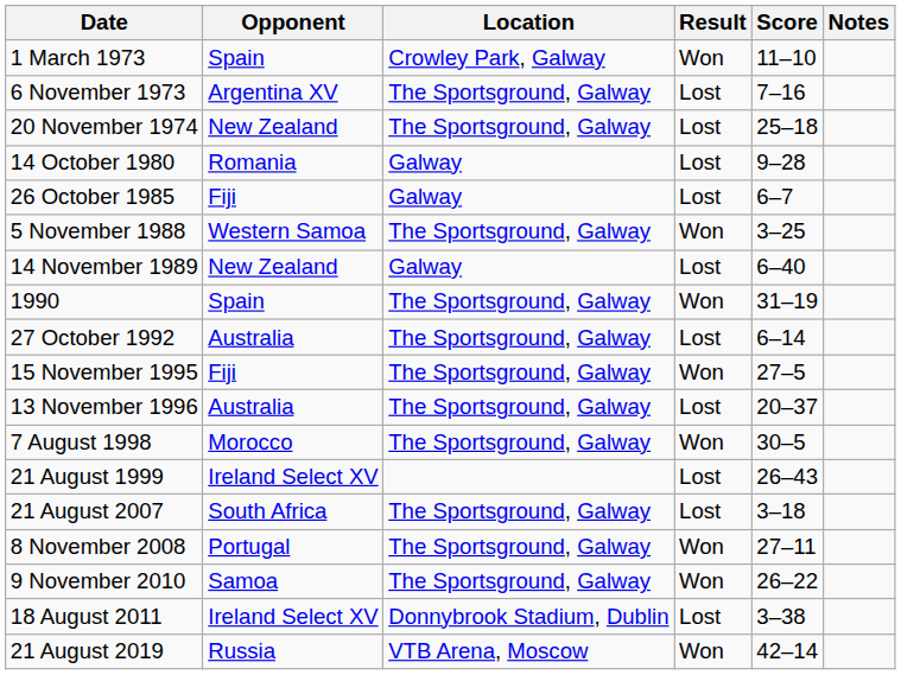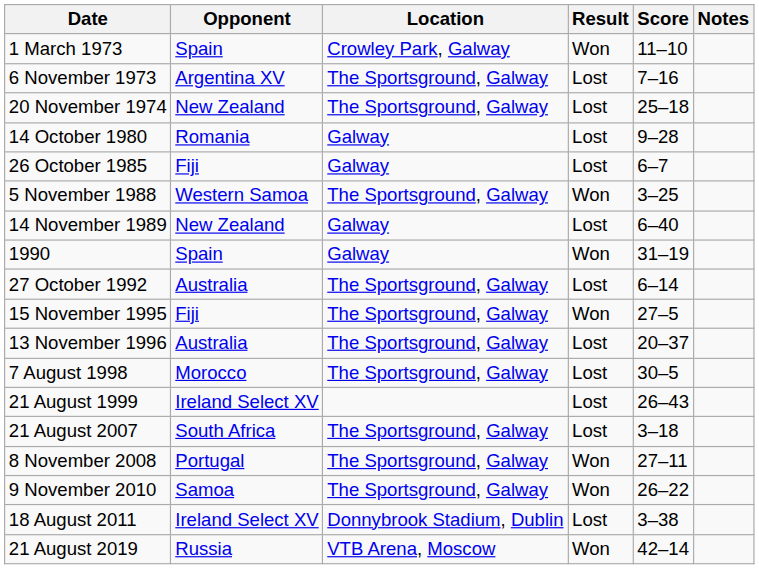 <table class="wikitable">
 <tr>
 <th>Date</th>
 <th>Opponent</th>
 <th>Location</th>
 <th>Result</th>
 <th>Score</th>
 <th>Notes</th>
 </tr>
 <tr>
 <td>1 March 1973</td>
 <td> <a href='#'>Spain</a></td>
 <td><a href='#'>Crowley Park</a>, <a href='#'>Galway</a></td>
 <td>Won</td>
 <td>11–10</td>
 <td></td>
 </tr>
 <tr>
 <td>6 November 1973</td>
 <td> <a href='#'>Argentina XV</a></td>
 <td><a href='#'>The Sportsground</a>, <a href='#'>Galway</a></td>
 <td>Lost</td>
 <td>7–16</td>
 <td></td>
 </tr>
 <tr>
 <td>20 November 1974</td>
 <td> <a href='#'>New Zealand</a></td>
 <td><a href='#'>The Sportsground</a>, <a href='#'>Galway</a></td>
 <td>Lost</td>
 <td>25–18</td>
 <td></td>
 </tr>
 <tr>
 <td>14 October 1980</td>
 <td> <a href='#'>Romania</a></td>
 <td><a href='#'>Galway</a></td>
 <td>Lost</td>
 <td>9–28</td>
 <td></td>
 </tr>
 <tr>
 <td>26 October 1985</td>
 <td> <a href='#'>Fiji</a></td>
 <td><a href='#'>Galway</a></td>
 <td>Lost</td>
 <td>6–7</td>
 <td></td>
 </tr>
 <tr>
 <td>5 November 1988</td>
 <td> <a href='#'>Western Samoa</a></td>
 <td><a href='#'>The Sportsground</a>, <a href='#'>Galway</a></td>
 <td>Won</td>
 <td>3–25</td>
 <td></td>
 </tr>
 <tr>
 <td>14 November 1989</td>
 <td> <a href='#'>New Zealand</a></td>
 <td><a href='#'>Galway</a></td>
 <td>Lost</td>
 <td>6–40</td>
 <td></td>
 </tr>
 <tr>
 <td>1990</td>
 <td> <a href='#'>Spain</a></td>
-<td><a href='#'>The Sportsground</a>, <a href='#'>Galway</a></td>
+<td><a href='#'>Galway</a></td>
 <td>Won</td>
 <td>31–19</td>
 <td></td>
 </tr>
 <tr>
 <td>27 October 1992</td>
 <td> <a href='#'>Australia</a></td>
 <td><a href='#'>The Sportsground</a>, <a href='#'>Galway</a></td>
 <td>Lost</td>
 <td>6–14</td>
 <td></td>
 </tr>
 <tr>
 <td>15 November 1995</td>
 <td> <a href='#'>Fiji</a></td>
 <td><a href='#'>The Sportsground</a>, <a href='#'>Galway</a></td>
 <td>Won</td>
 <td>27–5</td>
 <td></td>
 </tr>
 <tr>
 <td>13 November 1996</td>
 <td> <a href='#'>Australia</a></td>
 <td><a href='#'>The Sportsground</a>, <a href='#'>Galway</a></td>
 <td>Lost</td>
 <td>20–37</td>
 <td></td>
 </tr>
 <tr>
 <td>7 August 1998</td>
 <td> <a href='#'>Morocco</a></td>
 <td><a href='#'>The Sportsground</a>, <a href='#'>Galway</a></td>
-<td>Won</td>
+<td>Lost</td>
 <td>30–5</td>
 <td></td>
 </tr>
 <tr>
 <td>21 August 1999</td>
 <td> <a href='#'>Ireland Select XV</a></td>
 <td></td>
 <td>Lost</td>
 <td>26–43</td>
 <td></td>
 </tr>
 <tr>
 <td>21 August 2007</td>
 <td> <a href='#'>South Africa</a></td>
 <td><a href='#'>The Sportsground</a>, <a href='#'>Galway</a></td>
 <td>Lost</td>
 <td>3–18</td>
 <td></td>
 </tr>
 <tr>
 <td>8 November 2008</td>
 <td> <a href='#'>Portugal</a></td>
 <td><a href='#'>The Sportsground</a>, <a href='#'>Galway</a></td>
 <td>Won</td>
 <td>27–11</td>
 <td> </td>
 </tr>
 <tr>
 <td>9 November 2010</td>
 <td> <a href='#'>Samoa</a></td>
 <td><a href='#'>The Sportsground</a>, <a href='#'>Galway</a></td>
 <td>Won</td>
 <td>26–22</td>
 <td></td>
 </tr>
 <tr>
 <td>18 August 2011</td>
 <td> <a href='#'>Ireland Select XV</a></td>
 <td><a href='#'>Donnybrook Stadium</a>, <a href='#'>Dublin</a></td>
 <td>Lost</td>
 <td>3–38</td>
 <td></td>
 </tr>
 <tr>
 <td>21 August 2019</td>
 <td> <a href='#'>Russia</a></td>
 <td><a href='#'>VTB Arena</a>, <a href='#'>Moscow</a></td>
 <td>Won</td>
 <td>42–14</td>
 <td></td>
 </tr>
 </table>
